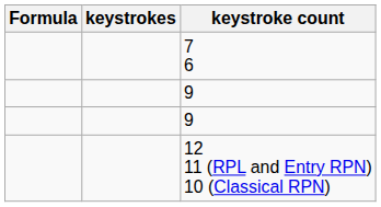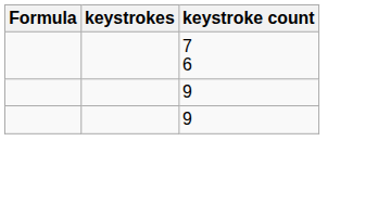 <table class="wikitable" border="1">
 <tr>
 <th>Formula</th>
 <th>keystrokes</th>
 <th>keystroke count</th>
 </tr>
 <tr>
 <td></td>
 <td>       <br><br>     </td>
 <td>7<br>6</td>
 </tr>
 <tr>
 <td></td>
 <td>        </td>
 <td>9</td>
 </tr>
 <tr>
 <td></td>
 <td>        </td>
 <td>9</td>
 </tr>
-<tr>
-<td></td>
-<td>            <br>           <br>          </td>
-<td>12<br>11 (<a href='#'>RPL</a> and <a href='#'>Entry RPN</a>)<br>10 (<a href='#'>Classical RPN</a>)</td>
-</tr>
 </table>
